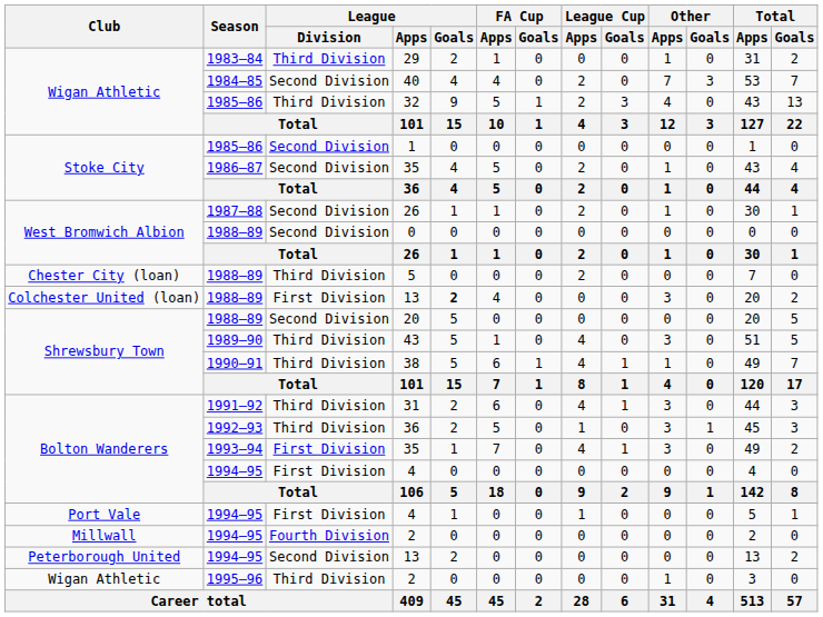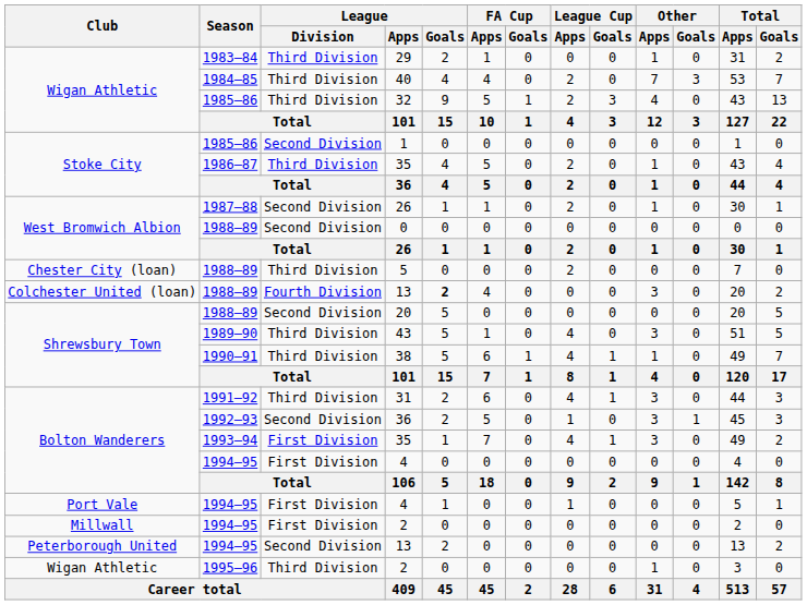 <table class="wikitable" style="text-align: center;">
 <tr>
 <th rowspan="2">Club</th>
 <th rowspan="2">Season</th>
 <th colspan="3">League</th>
 <th colspan="2">FA Cup</th>
 <th colspan="2">League Cup</th>
 <th colspan="2">Other</th>
 <th colspan="2">Total</th>
 </tr>
 <tr>
 <th>Division</th>
 <th>Apps</th>
 <th>Goals</th>
 <th>Apps</th>
 <th>Goals</th>
 <th>Apps</th>
 <th>Goals</th>
 <th>Apps</th>
 <th>Goals</th>
 <th>Apps</th>
 <th>Goals</th>
 </tr>
 <tr>
 <td rowspan="4"><a href='#'>Wigan Athletic</a></td>
 <td><a href='#'>1983–84</a></td>
 <td><a href='#'>Third Division</a></td>
 <td>29</td>
 <td>2</td>
 <td>1</td>
 <td>0</td>
 <td>0</td>
 <td>0</td>
 <td>1</td>
 <td>0</td>
 <td>31</td>
 <td>2</td>
 </tr>
 <tr>
 <td><a href='#'>1984–85</a></td>
-<td>Second Division</td>
+<td>Third Division</td>
 <td>40</td>
 <td>4</td>
 <td>4</td>
 <td>0</td>
 <td>2</td>
 <td>0</td>
 <td>7</td>
 <td>3</td>
 <td>53</td>
 <td>7</td>
 </tr>
 <tr>
 <td><a href='#'>1985–86</a></td>
 <td>Third Division</td>
 <td>32</td>
 <td>9</td>
 <td>5</td>
 <td>1</td>
 <td>2</td>
 <td>3</td>
 <td>4</td>
 <td>0</td>
 <td>43</td>
 <td>13</td>
 </tr>
 <tr>
 <th colspan="2">Total</th>
 <th>101</th>
 <th>15</th>
 <th>10</th>
 <th>1</th>
 <th>4</th>
 <th>3</th>
 <th>12</th>
 <th>3</th>
 <th>127</th>
 <th>22</th>
 </tr>
 <tr>
 <td rowspan="3"><a href='#'>Stoke City</a></td>
 <td><a href='#'>1985–86</a></td>
 <td><a href='#'>Second Division</a></td>
 <td>1</td>
 <td>0</td>
 <td>0</td>
 <td>0</td>
 <td>0</td>
 <td>0</td>
 <td>0</td>
 <td>0</td>
 <td>1</td>
 <td>0</td>
 </tr>
 <tr>
 <td><a href='#'>1986–87</a></td>
-<td>Second Division</td>
+<td><a href='#'>Third Division</a></td>
 <td>35</td>
 <td>4</td>
 <td>5</td>
 <td>0</td>
 <td>2</td>
 <td>0</td>
 <td>1</td>
 <td>0</td>
 <td>43</td>
 <td>4</td>
 </tr>
 <tr>
 <th colspan="2">Total</th>
 <th>36</th>
 <th>4</th>
 <th>5</th>
 <th>0</th>
 <th>2</th>
 <th>0</th>
 <th>1</th>
 <th>0</th>
 <th>44</th>
 <th>4</th>
 </tr>
 <tr>
 <td rowspan="3"><a href='#'>West Bromwich Albion</a></td>
 <td><a href='#'>1987–88</a></td>
 <td>Second Division</td>
 <td>26</td>
 <td>1</td>
 <td>1</td>
 <td>0</td>
 <td>2</td>
 <td>0</td>
 <td>1</td>
 <td>0</td>
 <td>30</td>
 <td>1</td>
 </tr>
 <tr>
 <td><a href='#'>1988–89</a></td>
 <td>Second Division</td>
 <td>0</td>
 <td>0</td>
 <td>0</td>
 <td>0</td>
 <td>0</td>
 <td>0</td>
 <td>0</td>
 <td>0</td>
 <td>0</td>
 <td>0</td>
 </tr>
 <tr>
 <th colspan="2">Total</th>
 <th>26</th>
 <th>1</th>
 <th>1</th>
 <th>0</th>
 <th>2</th>
 <th>0</th>
 <th>1</th>
 <th>0</th>
 <th>30</th>
 <th>1</th>
 </tr>
 <tr>
 <td><a href='#'>Chester City</a> (loan)</td>
 <td><a href='#'>1988–89</a></td>
 <td>Third Division</td>
 <td>5</td>
 <td>0</td>
 <td>0</td>
 <td>0</td>
 <td>2</td>
 <td>0</td>
 <td>0</td>
 <td>0</td>
 <td>7</td>
 <td>0</td>
 </tr>
 <tr>
 <td><a href='#'>Colchester United</a> (loan)</td>
 <td><a href='#'>1988–89</a></td>
-<td>First Division</td>
+<td><a href='#'>Fourth Division</a></td>
 <td>13</td>
 <td><strong>2</strong></td>
 <td>4</td>
 <td>0</td>
 <td>0</td>
 <td>0</td>
 <td>3</td>
 <td>0</td>
 <td>20</td>
 <td>2</td>
 </tr>
 <tr>
 <td rowspan="4"><a href='#'>Shrewsbury Town</a></td>
 <td><a href='#'>1988–89</a></td>
 <td>Second Division</td>
 <td>20</td>
 <td>5</td>
 <td>0</td>
 <td>0</td>
 <td>0</td>
 <td>0</td>
 <td>0</td>
 <td>0</td>
 <td>20</td>
 <td>5</td>
 </tr>
 <tr>
 <td><a href='#'>1989–90</a></td>
 <td>Third Division</td>
 <td>43</td>
 <td>5</td>
 <td>1</td>
 <td>0</td>
 <td>4</td>
 <td>0</td>
 <td>3</td>
 <td>0</td>
 <td>51</td>
 <td>5</td>
 </tr>
 <tr>
 <td><a href='#'>1990–91</a></td>
 <td>Third Division</td>
 <td>38</td>
 <td>5</td>
 <td>6</td>
 <td>1</td>
 <td>4</td>
 <td>1</td>
 <td>1</td>
 <td>0</td>
 <td>49</td>
 <td>7</td>
 </tr>
 <tr>
 <th colspan="2">Total</th>
 <th>101</th>
 <th>15</th>
 <th>7</th>
 <th>1</th>
 <th>8</th>
 <th>1</th>
 <th>4</th>
 <th>0</th>
 <th>120</th>
 <th>17</th>
 </tr>
 <tr>
 <td rowspan="5"><a href='#'>Bolton Wanderers</a></td>
 <td><a href='#'>1991–92</a></td>
 <td>Third Division</td>
 <td>31</td>
 <td>2</td>
 <td>6</td>
 <td>0</td>
 <td>4</td>
 <td>1</td>
 <td>3</td>
 <td>0</td>
 <td>44</td>
 <td>3</td>
 </tr>
 <tr>
 <td><a href='#'>1992–93</a></td>
-<td>Third Division</td>
+<td>Second Division</td>
 <td>36</td>
 <td>2</td>
 <td>5</td>
 <td>0</td>
 <td>1</td>
 <td>0</td>
 <td>3</td>
 <td>1</td>
 <td>45</td>
 <td>3</td>
 </tr>
 <tr>
 <td><a href='#'>1993–94</a></td>
 <td><a href='#'>First Division</a></td>
 <td>35</td>
 <td>1</td>
 <td>7</td>
 <td>0</td>
 <td>4</td>
 <td>1</td>
 <td>3</td>
 <td>0</td>
 <td>49</td>
 <td>2</td>
 </tr>
 <tr>
 <td><a href='#'>1994–95</a></td>
 <td>First Division</td>
 <td>4</td>
 <td>0</td>
 <td>0</td>
 <td>0</td>
 <td>0</td>
 <td>0</td>
 <td>0</td>
 <td>0</td>
 <td>4</td>
 <td>0</td>
 </tr>
 <tr>
 <th colspan="2">Total</th>
 <th>106</th>
 <th>5</th>
 <th>18</th>
 <th>0</th>
 <th>9</th>
 <th>2</th>
 <th>9</th>
 <th>1</th>
 <th>142</th>
 <th>8</th>
 </tr>
 <tr>
 <td><a href='#'>Port Vale</a></td>
 <td><a href='#'>1994–95</a></td>
 <td>First Division</td>
 <td>4</td>
 <td>1</td>
 <td>0</td>
 <td>0</td>
 <td>1</td>
 <td>0</td>
 <td>0</td>
 <td>0</td>
 <td>5</td>
 <td>1</td>
 </tr>
 <tr>
 <td><a href='#'>Millwall</a></td>
 <td><a href='#'>1994–95</a></td>
-<td><a href='#'>Fourth Division</a></td>
+<td>First Division</td>
 <td>2</td>
 <td>0</td>
 <td>0</td>
 <td>0</td>
 <td>0</td>
 <td>0</td>
 <td>0</td>
 <td>0</td>
 <td>2</td>
 <td>0</td>
 </tr>
 <tr>
 <td><a href='#'>Peterborough United</a></td>
 <td><a href='#'>1994–95</a></td>
 <td>Second Division</td>
 <td>13</td>
 <td>2</td>
 <td>0</td>
 <td>0</td>
 <td>0</td>
 <td>0</td>
 <td>0</td>
 <td>0</td>
 <td>13</td>
 <td>2</td>
 </tr>
 <tr>
 <td>Wigan Athletic</td>
 <td><a href='#'>1995–96</a></td>
 <td>Third Division</td>
 <td>2</td>
 <td>0</td>
 <td>0</td>
 <td>0</td>
 <td>0</td>
 <td>0</td>
 <td>1</td>
 <td>0</td>
 <td>3</td>
 <td>0</td>
 </tr>
 <tr>
 <th colspan="3">Career total</th>
 <th>409</th>
 <th>45</th>
 <th>45</th>
 <th>2</th>
 <th>28</th>
 <th>6</th>
 <th>31</th>
 <th>4</th>
 <th>513</th>
 <th>57</th>
 </tr>
 </table>
